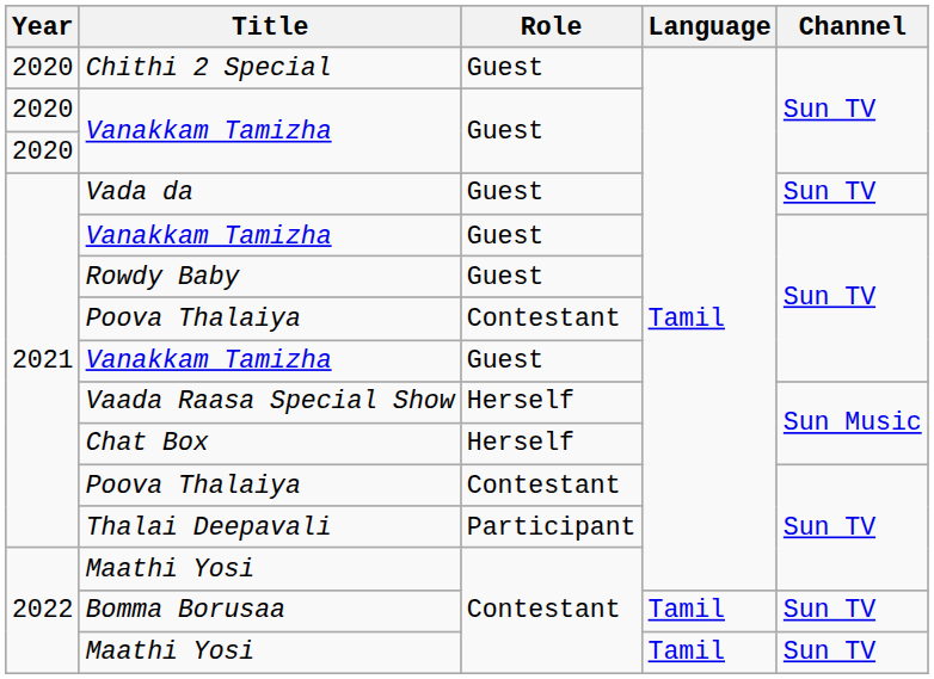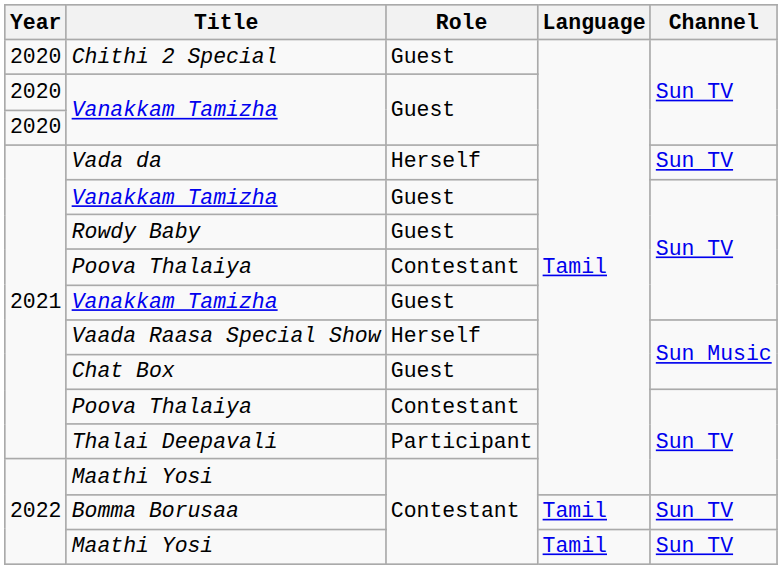 <table class="wikitable">
 <tr>
 <th>Year</th>
 <th>Title</th>
 <th>Role</th>
 <th>Language</th>
 <th>Channel</th>
 </tr>
 <tr>
 <td>2020</td>
 <td><em>Chithi 2 Special</em></td>
 <td>Guest</td>
 <td rowspan="13"><a href='#'>Tamil</a></td>
 <td rowspan="3"><a href='#'>Sun TV</a></td>
 </tr>
 <tr>
 <td>2020</td>
 <td rowspan="2"><em><a href='#'>Vanakkam Tamizha</a></em></td>
 <td rowspan="2">Guest</td>
 </tr>
 <tr>
 <td>2020</td>
 </tr>
 <tr>
 <td rowspan="9">2021</td>
 <td><em>Vada da</em></td>
-<td>Guest</td>
+<td>Herself</td>
 <td><a href='#'>Sun TV</a></td>
 </tr>
 <tr>
 <td><em><a href='#'>Vanakkam Tamizha</a></em></td>
 <td>Guest</td>
 <td rowspan="4"><a href='#'>Sun TV</a></td>
 </tr>
 <tr>
 <td><em>Rowdy Baby</em></td>
 <td>Guest</td>
 </tr>
 <tr>
 <td><em>Poova Thalaiya</em></td>
 <td>Contestant</td>
 </tr>
 <tr>
 <td><em><a href='#'>Vanakkam Tamizha</a></em></td>
 <td>Guest</td>
 </tr>
 <tr>
 <td><em>Vaada Raasa Special Show</em></td>
 <td>Herself</td>
 <td rowspan=2><a href='#'>Sun Music</a></td>
 </tr>
 <tr>
 <td><em>Chat Box</em></td>
-<td>Herself</td>
+<td>Guest</td>
 </tr>
 <tr>
 <td><em>Poova Thalaiya</em></td>
 <td>Contestant</td>
 <td rowspan="3"><a href='#'>Sun TV</a></td>
 </tr>
 <tr>
 <td><em>Thalai Deepavali</em></td>
 <td>Participant</td>
 </tr>
 <tr>
 <td rowspan="3">2022</td>
 <td><em>Maathi Yosi</em></td>
 <td rowspan="3">Contestant</td>
 </tr>
 <tr>
 <td><em>Bomma Borusaa</em></td>
 <td><a href='#'>Tamil</a></td>
 <td><a href='#'>Sun TV</a></td>
 </tr>
 <tr>
 <td><em>Maathi Yosi</em></td>
 <td><a href='#'>Tamil</a></td>
 <td><a href='#'>Sun TV</a></td>
 </tr>
 </table>
